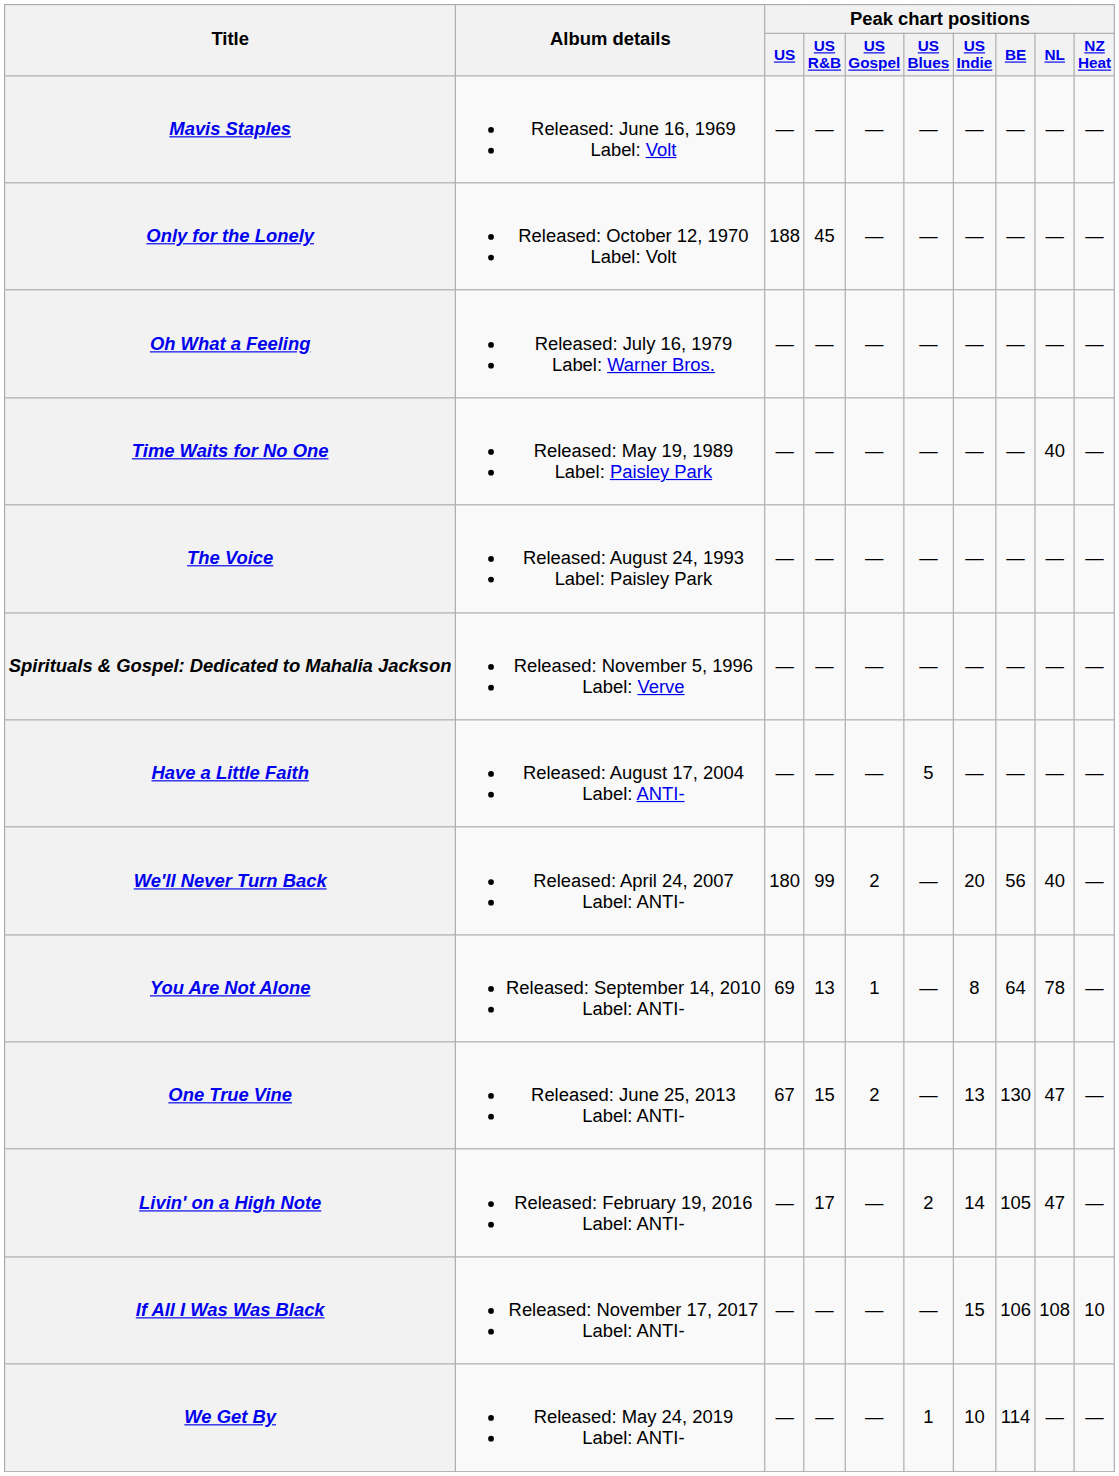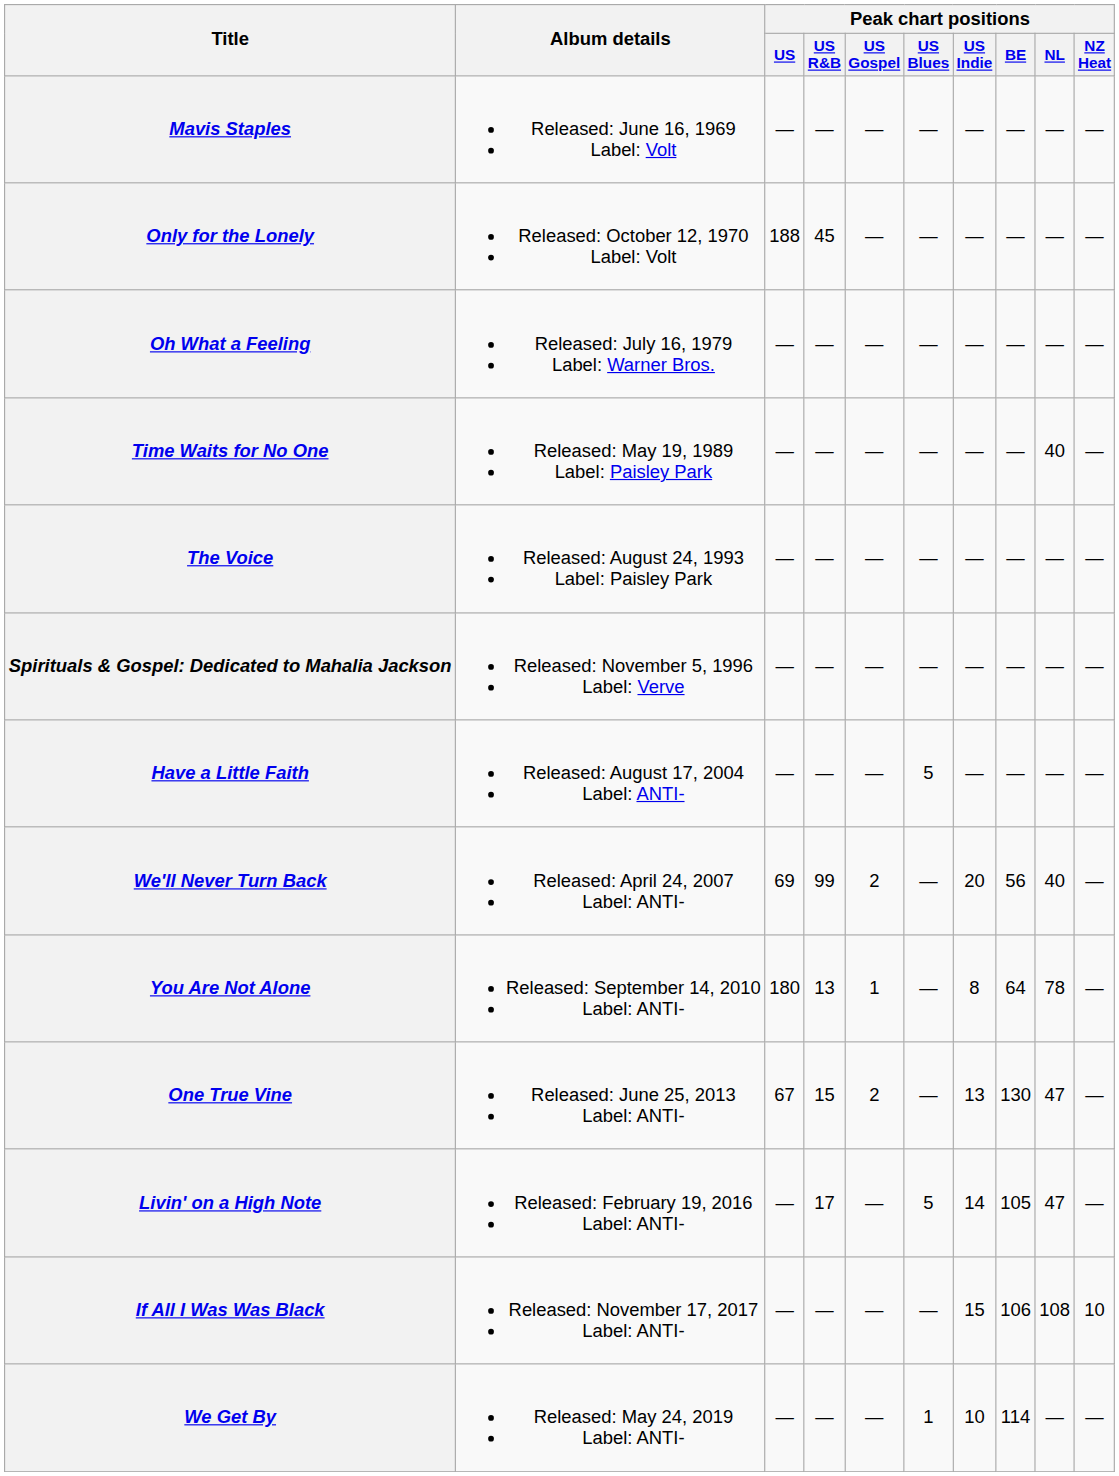 <table class="wikitable plainrowheaders" style="text-align:center;">
 <tr>
 <th rowspan = "2">Title</th>
 <th rowspan = "2">Album details</th>
 <th colspan="8">Peak chart positions</th>
 </tr>
 <tr style="font-size:smaller;">
 <th><a href='#'>US</a><br></th>
 <th><a href='#'>US<br>R&B</a><br></th>
 <th><a href='#'>US<br>Gospel</a><br></th>
 <th><a href='#'>US<br>Blues</a><br></th>
 <th><a href='#'>US<br>Indie</a><br></th>
 <th><a href='#'>BE</a><br></th>
 <th><a href='#'>NL</a><br></th>
 <th><a href='#'>NZ<br>Heat</a></th>
 </tr>
 <tr>
 <th scope = "row"><em><a href='#'>Mavis Staples</a></em></th>
 <td><br><ul><li>Released: June 16, 1969</li><li>Label: <a href='#'>Volt</a></li></ul></td>
 <td>—</td>
 <td>—</td>
 <td>—</td>
 <td>—</td>
 <td>—</td>
 <td>—</td>
 <td>—</td>
 <td>—</td>
 </tr>
 <tr>
 <th scope = "row"><em><a href='#'>Only for the Lonely</a></em></th>
 <td><br><ul><li>Released: October 12, 1970</li><li>Label: Volt</li></ul></td>
 <td>188</td>
 <td>45</td>
 <td>—</td>
 <td>—</td>
 <td>—</td>
 <td>—</td>
 <td>—</td>
 <td>—</td>
 </tr>
 <tr>
 <th scope = "row"><em><a href='#'>Oh What a Feeling</a></em></th>
 <td><br><ul><li>Released: July 16, 1979</li><li>Label: <a href='#'>Warner Bros.</a></li></ul></td>
 <td>—</td>
 <td>—</td>
 <td>—</td>
 <td>—</td>
 <td>—</td>
 <td>—</td>
 <td>—</td>
 <td>—</td>
 </tr>
 <tr>
 <th scope = "row"><em><a href='#'>Time Waits for No One</a></em></th>
 <td><br><ul><li>Released: May 19, 1989</li><li>Label: <a href='#'>Paisley Park</a></li></ul></td>
 <td>—</td>
 <td>—</td>
 <td>—</td>
 <td>—</td>
 <td>—</td>
 <td>—</td>
 <td>40</td>
 <td>—</td>
 </tr>
 <tr>
 <th scope = "row"><em><a href='#'>The Voice</a></em></th>
 <td><br><ul><li>Released: August 24, 1993</li><li>Label: Paisley Park</li></ul></td>
 <td>—</td>
 <td>—</td>
 <td>—</td>
 <td>—</td>
 <td>—</td>
 <td>—</td>
 <td>—</td>
 <td>—</td>
 </tr>
 <tr>
 <th scope = "row"><em>Spirituals & Gospel: Dedicated to Mahalia Jackson</em><br></th>
 <td><br><ul><li>Released: November 5, 1996</li><li>Label: <a href='#'>Verve</a></li></ul></td>
 <td>—</td>
 <td>—</td>
 <td>—</td>
 <td>—</td>
 <td>—</td>
 <td>—</td>
 <td>—</td>
 <td>—</td>
 </tr>
 <tr>
 <th scope = "row"><em><a href='#'>Have a Little Faith</a></em></th>
 <td><br><ul><li>Released: August 17, 2004</li><li>Label: <a href='#'>ANTI-</a></li></ul></td>
 <td>—</td>
 <td>—</td>
 <td>—</td>
 <td>5</td>
 <td>—</td>
 <td>—</td>
 <td>—</td>
 <td>—</td>
 </tr>
 <tr>
 <th scope = "row"><em><a href='#'>We'll Never Turn Back</a></em></th>
 <td><br><ul><li>Released: April 24, 2007</li><li>Label: ANTI-</li></ul></td>
-<td>180</td>
+<td>69</td>
 <td>99</td>
 <td>2</td>
 <td>—</td>
 <td>20</td>
 <td>56</td>
 <td>40</td>
 <td>—</td>
 </tr>
 <tr>
 <th scope = "row"><em><a href='#'>You Are Not Alone</a></em></th>
 <td><br><ul><li>Released: September 14, 2010</li><li>Label: ANTI-</li></ul></td>
-<td>69</td>
+<td>180</td>
 <td>13</td>
 <td>1</td>
 <td>—</td>
 <td>8</td>
 <td>64</td>
 <td>78</td>
 <td>—</td>
 </tr>
 <tr>
 <th scope = "row"><em><a href='#'>One True Vine</a></em></th>
 <td><br><ul><li>Released: June 25, 2013</li><li>Label: ANTI-</li></ul></td>
 <td>67</td>
 <td>15</td>
 <td>2</td>
 <td>—</td>
 <td>13</td>
 <td>130</td>
 <td>47</td>
 <td>—</td>
 </tr>
 <tr>
 <th scope = "row"><em><a href='#'>Livin' on a High Note</a></em></th>
 <td><br><ul><li>Released: February 19, 2016</li><li>Label: ANTI-</li></ul></td>
 <td>—</td>
 <td>17</td>
 <td>—</td>
-<td>2</td>
+<td>5</td>
 <td>14</td>
 <td>105</td>
 <td>47</td>
 <td>—</td>
 </tr>
 <tr>
 <th scope = "row"><em><a href='#'>If All I Was Was Black</a></em></th>
 <td><br><ul><li>Released: November 17, 2017</li><li>Label: ANTI-</li></ul></td>
 <td>—</td>
 <td>—</td>
 <td>—</td>
 <td>—</td>
 <td>15</td>
 <td>106</td>
 <td>108</td>
 <td>10<br></td>
 </tr>
 <tr>
 <th scope = "row"><em><a href='#'>We Get By</a></em></th>
 <td><br><ul><li>Released: May 24, 2019</li><li>Label: ANTI-</li></ul></td>
 <td>—</td>
 <td>—</td>
 <td>—</td>
 <td>1</td>
 <td>10</td>
 <td>114</td>
 <td>—</td>
 <td>—</td>
 </tr>
 <tr>
 </tr>
 </table>
